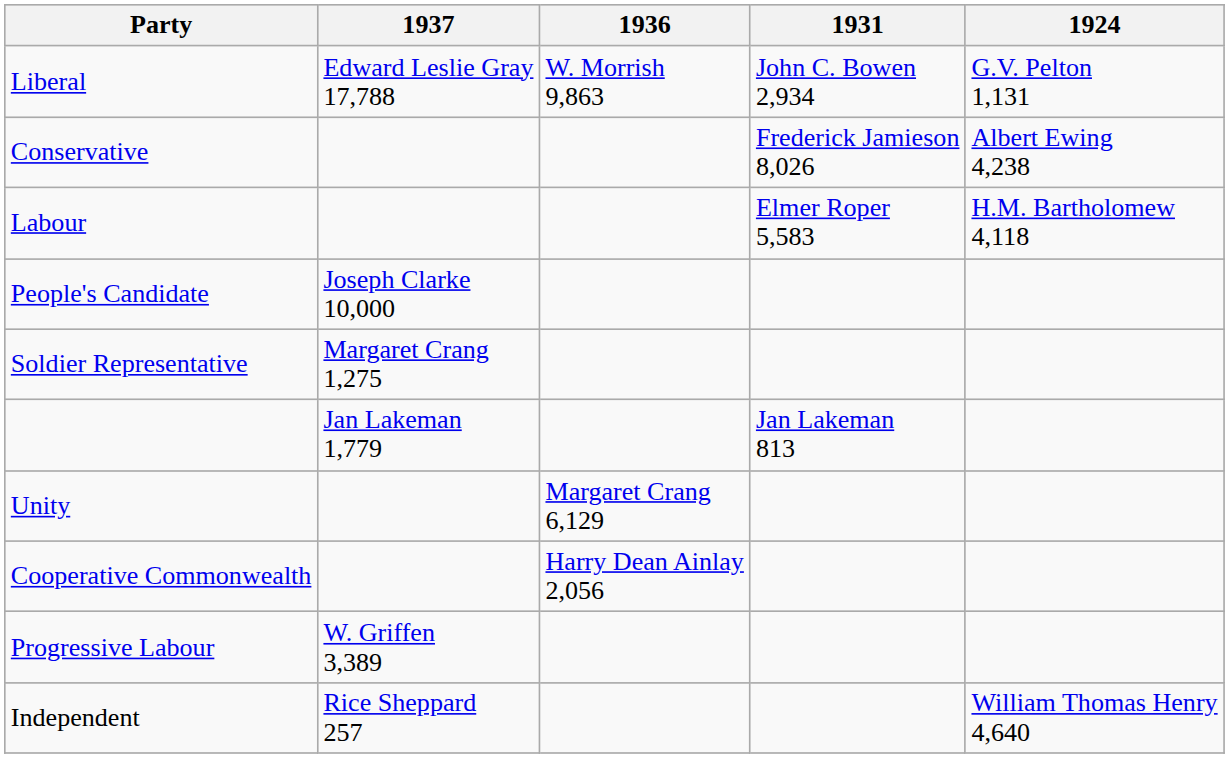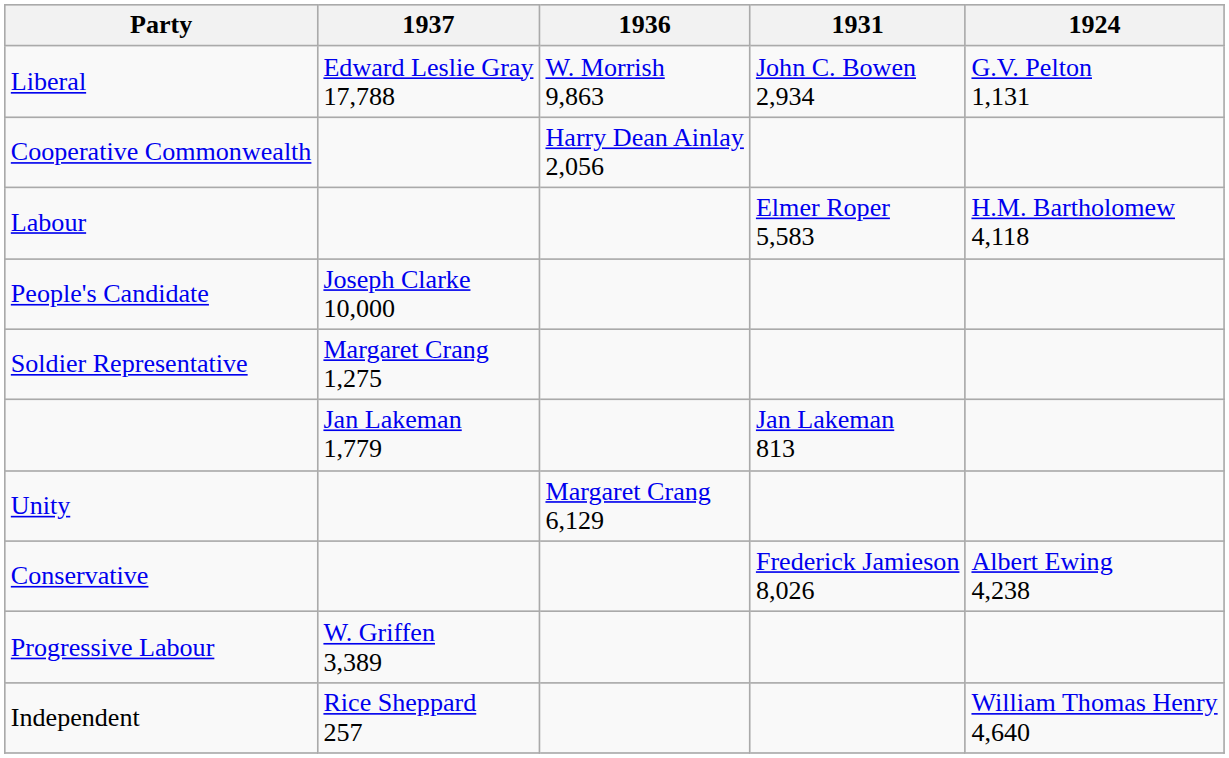 <table class="wikitable">
 <tr>
 <th>Party</th>
 <th>1937</th>
 <th>1936</th>
 <th>1931</th>
 <th>1924</th>
 </tr>
 <tr>
 <td><a href='#'>Liberal</a></td>
 <td><a href='#'>Edward Leslie Gray</a> <br> 17,788</td>
 <td><a href='#'>W. Morrish</a> <br> 9,863</td>
 <td><a href='#'>John C. Bowen</a> <br> 2,934</td>
 <td><a href='#'>G.V. Pelton</a> <br> 1,131</td>
 </tr>
 <tr>
-<td><a href='#'>Conservative</a></td>
+<td><a href='#'>Cooperative Commonwealth</a></td>
+<td></td>
+<td><a href='#'>Harry Dean Ainlay</a> <br> 2,056</td>
 <td></td>
 <td></td>
-<td><a href='#'>Frederick Jamieson</a> <br> 8,026</td>
-<td><a href='#'>Albert Ewing</a> <br> 4,238</td>
 </tr>
 <tr>
 <td><a href='#'>Labour</a></td>
 <td></td>
 <td></td>
 <td><a href='#'>Elmer Roper</a> <br> 5,583</td>
 <td><a href='#'>H.M. Bartholomew</a> <br> 4,118</td>
 </tr>
 <tr>
 <td><a href='#'>People's Candidate</a></td>
 <td><a href='#'>Joseph Clarke</a> <br> 10,000</td>
 <td></td>
 <td></td>
 <td></td>
 </tr>
 <tr>
 <td><a href='#'>Soldier Representative</a></td>
 <td><a href='#'>Margaret Crang</a> <br> 1,275</td>
 <td></td>
 <td></td>
 <td></td>
 </tr>
 <tr>
 <td></td>
 <td><a href='#'>Jan Lakeman</a> <br> 1,779</td>
 <td></td>
 <td><a href='#'>Jan Lakeman</a> <br> 813</td>
 <td></td>
 </tr>
 <tr>
 <td><a href='#'>Unity</a></td>
 <td></td>
 <td><a href='#'>Margaret Crang</a> <br> 6,129</td>
 <td></td>
 <td></td>
 </tr>
 <tr>
-<td><a href='#'>Cooperative Commonwealth</a></td>
-<td></td>
-<td><a href='#'>Harry Dean Ainlay</a> <br> 2,056</td>
+<td><a href='#'>Conservative</a></td>
 <td></td>
 <td></td>
+<td><a href='#'>Frederick Jamieson</a> <br> 8,026</td>
+<td><a href='#'>Albert Ewing</a> <br> 4,238</td>
 </tr>
 <tr>
 <td><a href='#'>Progressive Labour</a></td>
 <td><a href='#'>W. Griffen</a> <br> 3,389</td>
 <td></td>
 <td></td>
 <td></td>
 </tr>
 <tr>
 <td>Independent</td>
 <td><a href='#'>Rice Sheppard</a> <br> 257</td>
 <td></td>
 <td></td>
 <td><a href='#'>William Thomas Henry</a> <br> 4,640</td>
 </tr>
 </table>
